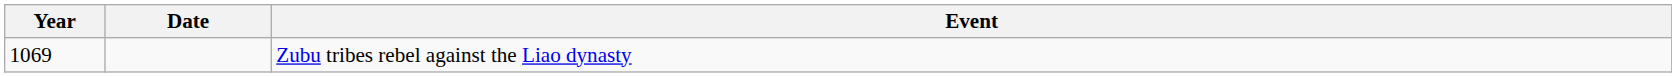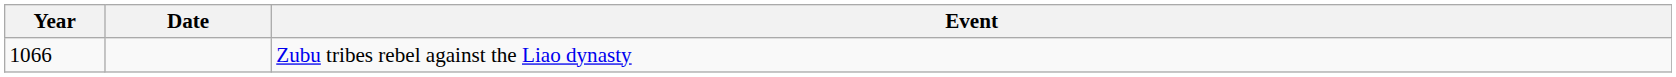 <table class="wikitable" width="100%">
 <tr>
 <th style="width:6%">Year</th>
 <th style="width:10%">Date</th>
 <th>Event</th>
 </tr>
 <tr>
-<td>1069</td>
+<td>1066</td>
 <td></td>
 <td><a href='#'>Zubu</a> tribes rebel against the <a href='#'>Liao dynasty</a></td>
 </tr>
 </table>
